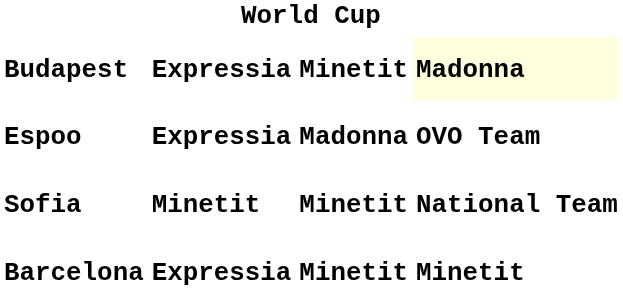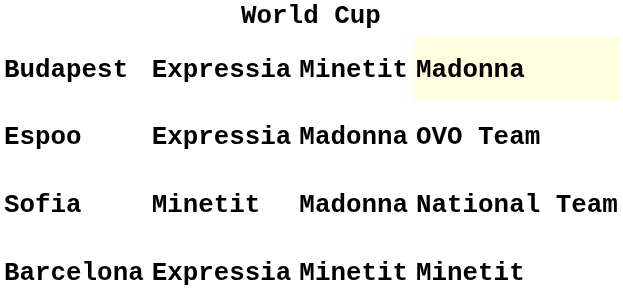 <table>
 <tr>
 <td colspan="4" style="text-align:center;"><strong>World Cup</strong></td>
 </tr>
 <tr>
 <th scope=row style="text-align:left">Budapest</th>
 <td style="height:30px;"> <strong>Expressia</strong></td>
 <td style="height:30px;"> <strong>Minetit</strong></td>
 <td style="background: lightyellow; height:30px;"> <strong>Madonna</strong></td>
 </tr>
 <tr>
 <th scope=row style="text-align:left">Espoo</th>
 <td> <strong>Expressia</strong></td>
 <td style="height:30px;"> <strong>Madonna</strong></td>
 <td style="height:30px;"> <strong>OVO Team</strong></td>
 </tr>
 <tr>
 <th scope=row style="text-align:left">Sofia</th>
 <td style="height:30px;"> <strong>Minetit</strong></td>
-<td> <strong>Minetit</strong></td>
+<td> <strong>Madonna</strong></td>
 <td> <strong>National Team</strong></td>
 </tr>
 <tr>
 <th scope=row style="text-align:left">Barcelona</th>
 <td> <strong>Expressia</strong></td>
 <td style="height:30px;"> <strong>Minetit</strong></td>
 <td> <strong>Minetit</strong></td>
 </tr>
 <tr>
 </tr>
 </table>
